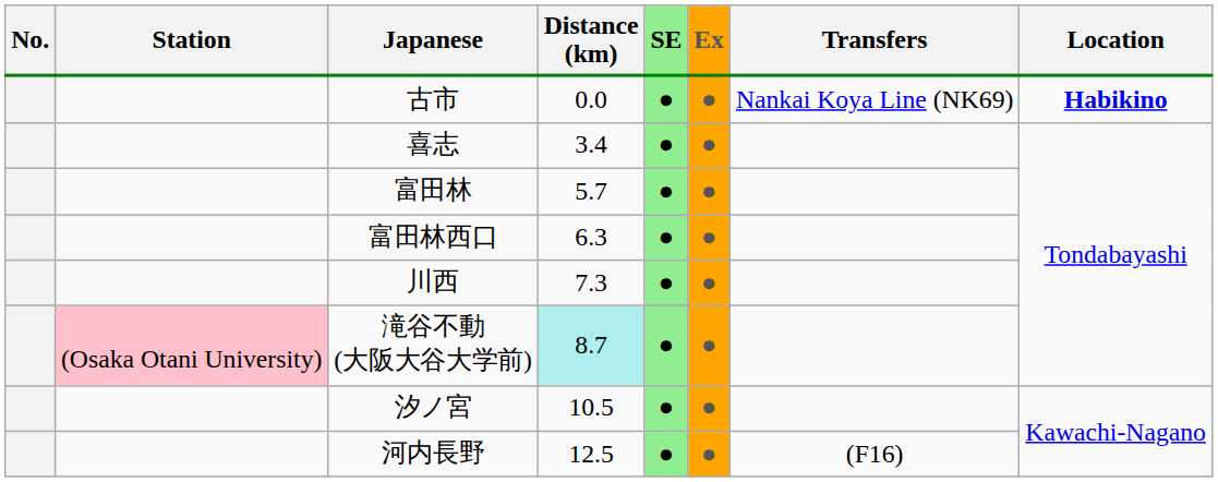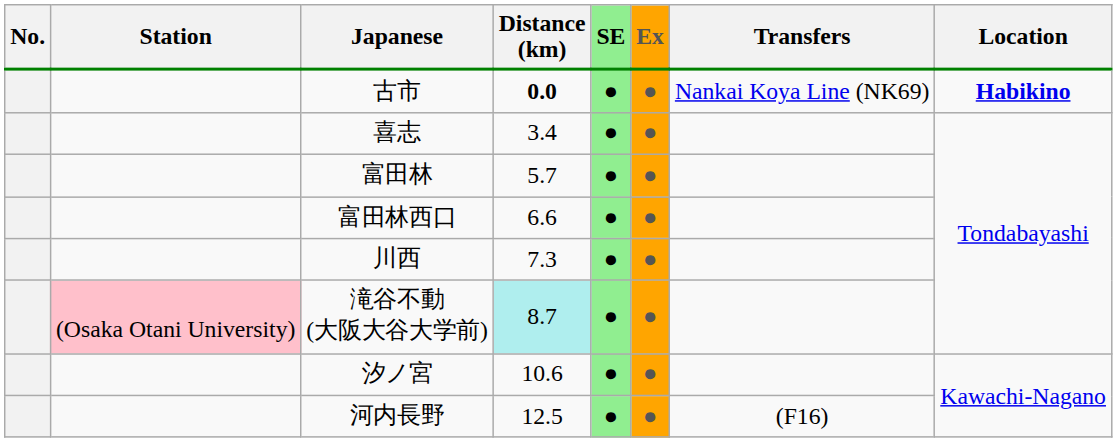 <table class="wikitable">
 <tr style="text-align: center;border-bottom:solid 2px green;">
 <th>No.</th>
 <th>Station</th>
 <th>Japanese</th>
 <th>Distance<br>(km)</th>
 <th style="background:lightgreen">SE</th>
 <th style="background:orange; color: #555">Ex</th>
 <th>Transfers</th>
 <th>Location</th>
 </tr>
 <tr style="text-align: center;">
 <th></th>
 <td></td>
 <td>古市</td>
-<td>0.0</td>
+<td><strong>0.0</strong></td>
 <td style="background: lightgreen">●</td>
 <td style="background: orange; color: #555">●</td>
 <td> <a href='#'>Nankai Koya Line</a> (NK69)</td>
 <td><strong><a href='#'>Habikino</a></strong></td>
 </tr>
 <tr style="text-align: center;">
 <th></th>
 <td></td>
 <td>喜志</td>
 <td>3.4</td>
 <td style="background: lightgreen">●</td>
 <td style="background: orange; color: #555">●</td>
 <td></td>
 <td rowspan="5"><a href='#'>Tondabayashi</a></td>
 </tr>
 <tr style="text-align: center;">
 <th></th>
 <td></td>
 <td>富田林</td>
 <td>5.7</td>
 <td style="background: lightgreen">●</td>
 <td style="background: orange; color: #555">●</td>
 <td></td>
 </tr>
 <tr style="text-align: center;">
 <th></th>
 <td></td>
 <td>富田林西口</td>
-<td>6.3</td>
+<td>6.6</td>
 <td style="background: lightgreen">●</td>
 <td style="background: orange; color: #555">●</td>
 </tr>
 <tr style="text-align: center;">
 <th></th>
 <td></td>
 <td>川西</td>
 <td>7.3</td>
 <td style="background: lightgreen">●</td>
 <td style="background: orange; color: #555">●</td>
 <td></td>
 </tr>
 <tr style="text-align: center;">
 <th></th>
 <td style="background: pink;"><br>(Osaka Otani University)</td>
 <td>滝谷不動<br>(大阪大谷大学前)</td>
 <td style="background: paleturquoise;">8.7</td>
 <td style="background: lightgreen">●</td>
 <td style="background: orange; color: #555">●</td>
 <td></td>
 </tr>
 <tr style="text-align: center;">
 <th></th>
 <td></td>
 <td>汐ノ宮</td>
-<td>10.5</td>
+<td>10.6</td>
 <td style="background: lightgreen">●</td>
 <td style="background: orange; color: #555">●</td>
 <td></td>
 <td rowspan="2"><a href='#'>Kawachi-Nagano</a></td>
 </tr>
 <tr style="text-align: center;">
 <th></th>
 <td></td>
 <td>河内長野</td>
 <td>12.5</td>
 <td style="background: lightgreen">●</td>
 <td style="background: orange; color: #555">●</td>
 <td>  (F16)</td>
 </tr>
 </table>
